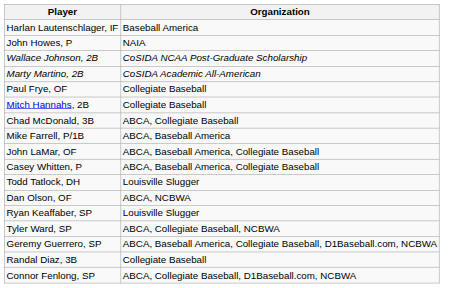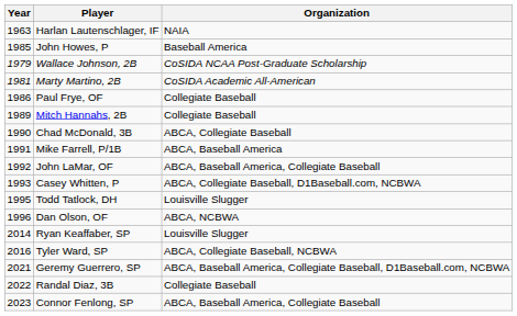 <table class="wikitable">
 <tr>
+<th>Year</th>
 <th>Player</th>
 <th>Organization</th>
 </tr>
 <tr>
+<td>1963</td>
 <td>Harlan Lautenschlager, IF</td>
+<td>NAIA</td>
+</tr>
+<tr>
+<td>1985</td>
+<td>John Howes, P</td>
 <td>Baseball America</td>
 </tr>
 <tr>
-<td>John Howes, P</td>
-<td>NAIA</td>
-</tr>
-<tr>
+<td><em>1979</em></td>
 <td><em>Wallace Johnson, 2B</em></td>
 <td><em>CoSIDA NCAA Post-Graduate Scholarship</em></td>
 </tr>
 <tr>
+<td><em>1981</em></td>
 <td><em>Marty Martino, 2B</em></td>
 <td><em>CoSIDA Academic All-American</em></td>
 </tr>
 <tr>
+<td>1986</td>
 <td>Paul Frye, OF</td>
 <td>Collegiate Baseball</td>
 </tr>
 <tr>
+<td>1989</td>
 <td><a href='#'>Mitch Hannahs</a>, 2B</td>
 <td>Collegiate Baseball</td>
 </tr>
 <tr>
+<td>1990</td>
 <td>Chad McDonald, 3B</td>
 <td>ABCA, Collegiate Baseball</td>
 </tr>
 <tr>
+<td>1991</td>
 <td>Mike Farrell, P/1B</td>
 <td>ABCA, Baseball America</td>
 </tr>
 <tr>
+<td>1992</td>
 <td>John LaMar, OF</td>
 <td>ABCA, Baseball America, Collegiate Baseball</td>
 </tr>
 <tr>
+<td>1993</td>
 <td>Casey Whitten, P</td>
-<td>ABCA, Baseball America, Collegiate Baseball</td>
+<td>ABCA, Collegiate Baseball, D1Baseball.com, NCBWA</td>
 </tr>
 <tr>
+<td>1995</td>
 <td>Todd Tatlock, DH</td>
 <td>Louisville Slugger</td>
 </tr>
 <tr>
+<td>1996</td>
 <td>Dan Olson, OF</td>
 <td>ABCA, NCBWA</td>
 </tr>
 <tr>
+<td>2014</td>
 <td>Ryan Keaffaber, SP</td>
 <td>Louisville Slugger</td>
 </tr>
 <tr>
+<td>2016</td>
 <td>Tyler Ward, SP</td>
 <td>ABCA, Collegiate Baseball, NCBWA</td>
 </tr>
 <tr>
+<td>2021</td>
 <td>Geremy Guerrero, SP</td>
 <td>ABCA, Baseball America, Collegiate Baseball, D1Baseball.com, NCBWA</td>
 </tr>
 <tr>
+<td>2022</td>
 <td>Randal Diaz, 3B</td>
 <td>Collegiate Baseball</td>
 </tr>
 <tr>
+<td>2023</td>
 <td>Connor Fenlong, SP</td>
-<td>ABCA, Collegiate Baseball, D1Baseball.com, NCBWA</td>
+<td>ABCA, Baseball America, Collegiate Baseball</td>
 </tr>
 </table>
